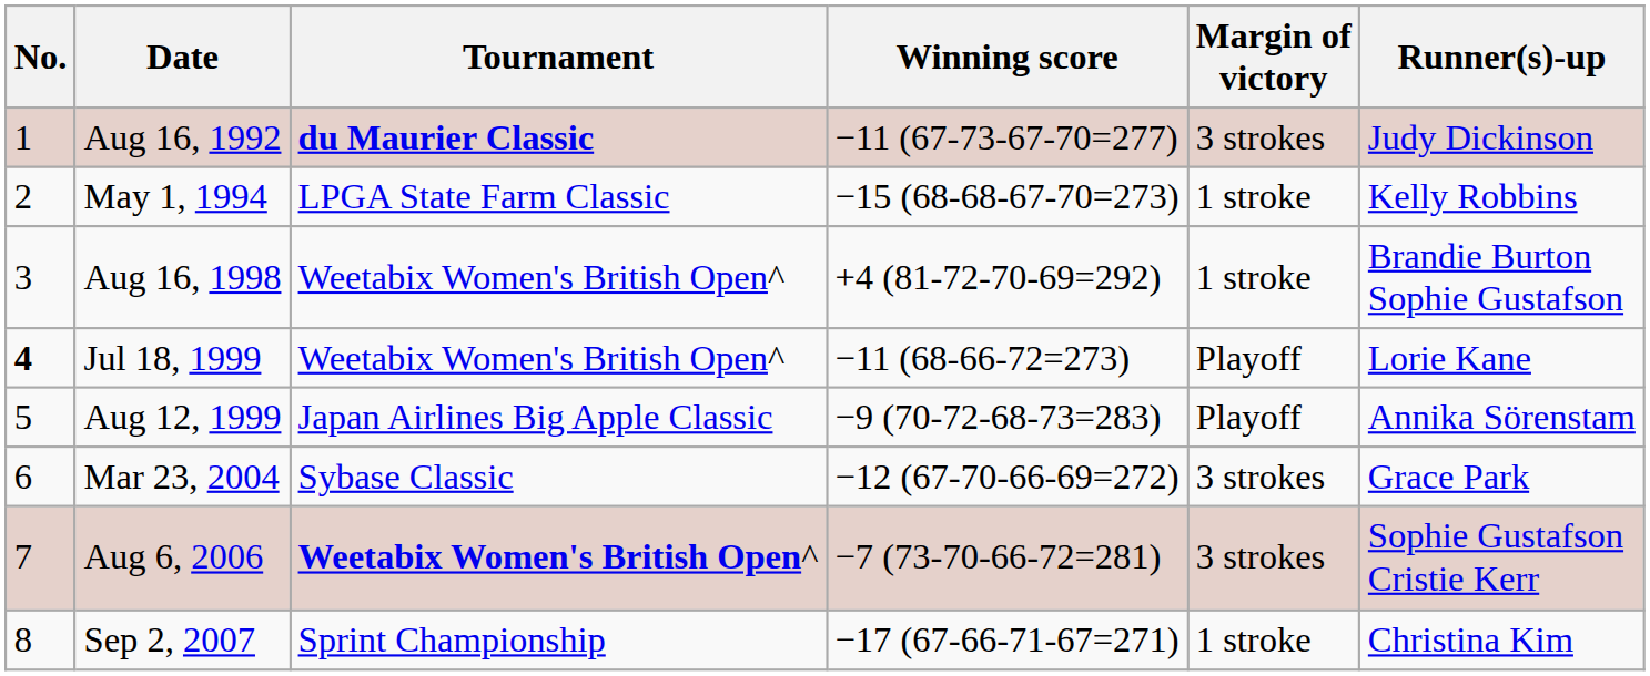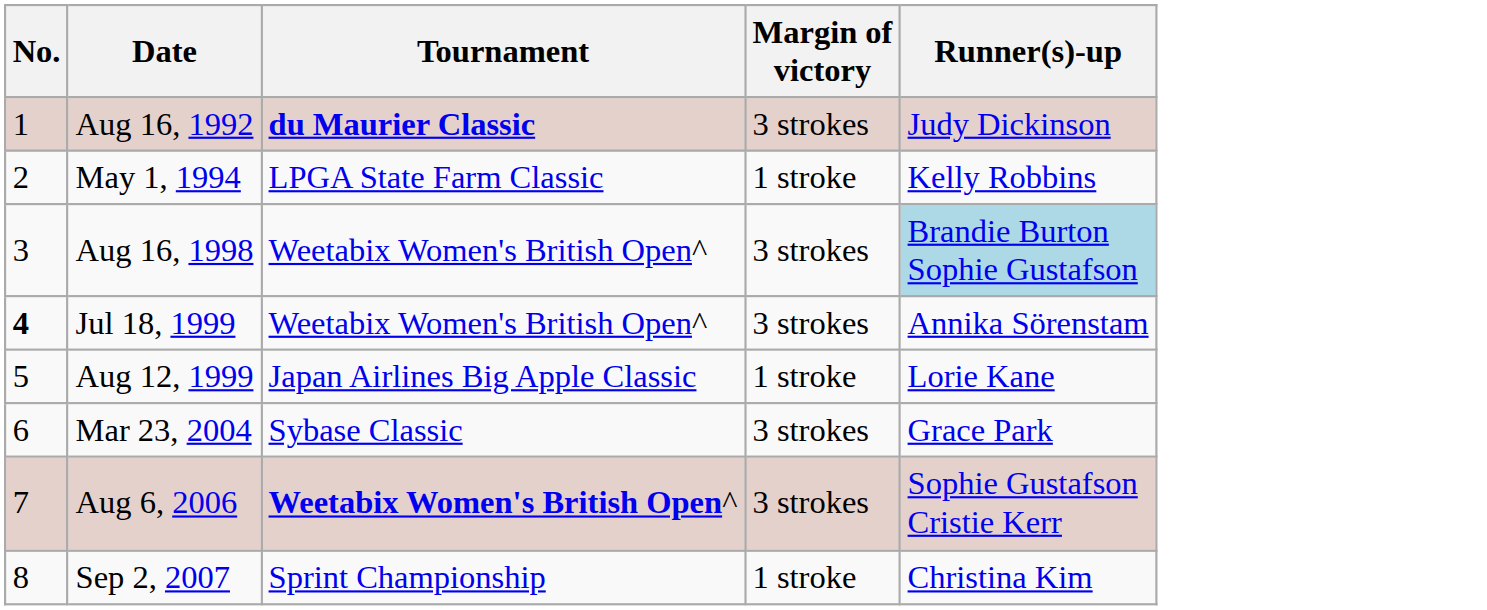 <table class="wikitable" style="font-size:95%;">
 <tr>
 <th>No.</th>
 <th>Date</th>
 <th>Tournament</th>
-<th>Winning score</th>
 <th>Margin of<br>victory</th>
 <th>Runner(s)-up</th>
 </tr>
 <tr style="background:#e5d1cb;">
 <td>1</td>
 <td>Aug 16, <a href='#'>1992</a></td>
 <td><strong><a href='#'>du Maurier Classic</a></strong></td>
-<td>−11 (67-73-67-70=277)</td>
 <td>3 strokes</td>
 <td> <a href='#'>Judy Dickinson</a></td>
 </tr>
 <tr>
 <td>2</td>
 <td>May 1, <a href='#'>1994</a></td>
 <td><a href='#'>LPGA State Farm Classic</a></td>
-<td>−15 (68-68-67-70=273)</td>
 <td>1 stroke</td>
 <td> <a href='#'>Kelly Robbins</a></td>
 </tr>
 <tr>
 <td>3</td>
 <td>Aug 16, <a href='#'>1998</a></td>
 <td><a href='#'>Weetabix Women's British Open</a>^</td>
-<td>+4 (81-72-70-69=292)</td>
-<td>1 stroke</td>
-<td> <a href='#'>Brandie Burton</a><br> <a href='#'>Sophie Gustafson</a></td>
+<td>3 strokes</td>
+<td style="background: lightblue;"> <a href='#'>Brandie Burton</a><br> <a href='#'>Sophie Gustafson</a></td>
 </tr>
 <tr>
 <td><strong>4</strong></td>
 <td>Jul 18, <a href='#'>1999</a></td>
 <td><a href='#'>Weetabix Women's British Open</a>^</td>
-<td>−11 (68-66-72=273)</td>
-<td>Playoff</td>
-<td> <a href='#'>Lorie Kane</a></td>
+<td>3 strokes</td>
+<td> <a href='#'>Annika Sörenstam</a></td>
 </tr>
 <tr>
 <td>5</td>
 <td>Aug 12, <a href='#'>1999</a></td>
 <td><a href='#'>Japan Airlines Big Apple Classic</a></td>
-<td>−9 (70-72-68-73=283)</td>
-<td>Playoff</td>
-<td> <a href='#'>Annika Sörenstam</a></td>
+<td>1 stroke</td>
+<td> <a href='#'>Lorie Kane</a></td>
 </tr>
 <tr>
 <td>6</td>
 <td>Mar 23, <a href='#'>2004</a></td>
 <td><a href='#'>Sybase Classic</a></td>
-<td>−12 (67-70-66-69=272)</td>
 <td>3 strokes</td>
 <td> <a href='#'>Grace Park</a></td>
 </tr>
 <tr style="background:#e5d1cb;">
 <td>7</td>
 <td>Aug 6, <a href='#'>2006</a></td>
 <td><strong><a href='#'>Weetabix Women's British Open</a></strong>^</td>
-<td>−7 (73-70-66-72=281)</td>
 <td>3 strokes</td>
 <td> <a href='#'>Sophie Gustafson</a><br> <a href='#'>Cristie Kerr</a></td>
 </tr>
 <tr>
 <td>8</td>
 <td>Sep 2, <a href='#'>2007</a></td>
 <td><a href='#'>Sprint Championship</a></td>
-<td>−17 (67-66-71-67=271)</td>
 <td>1 stroke</td>
 <td> <a href='#'>Christina Kim</a></td>
 </tr>
 </table>
